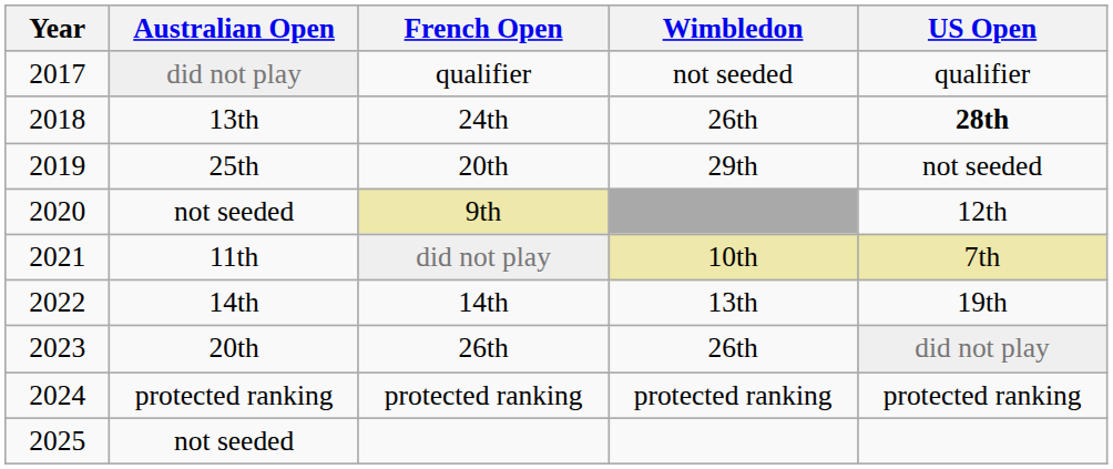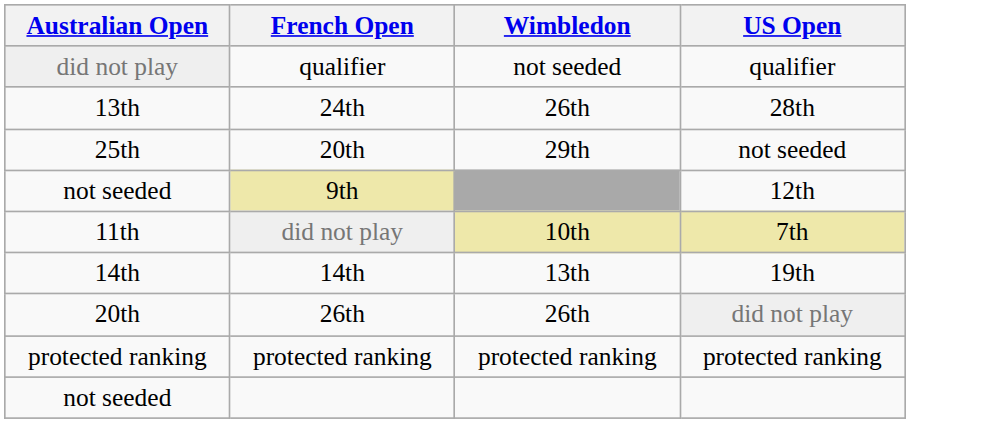 <table class=wikitable style=font-size:97%;text-align:center>
 <tr>
-<th width=50>Year</th>
 <th width=130><a href='#'>Australian Open</a></th>
 <th width=130><a href='#'>French Open</a></th>
 <th width=130><a href='#'>Wimbledon</a></th>
 <th width=130><a href='#'>US Open</a></th>
 </tr>
 <tr>
-<td>2017</td>
 <td style="color:#767676; background:#efefef">did not play</td>
 <td>qualifier</td>
 <td>not seeded</td>
 <td>qualifier</td>
 </tr>
 <tr>
-<td>2018</td>
 <td>13th</td>
 <td>24th</td>
 <td>26th</td>
-<td><strong>28th</strong></td>
+<td>28th</td>
 </tr>
 <tr>
-<td>2019</td>
 <td>25th</td>
 <td>20th</td>
 <td>29th</td>
 <td>not seeded</td>
 </tr>
 <tr>
-<td>2020</td>
 <td>not seeded</td>
 <td bgcolor=eee8aa>9th</td>
 <td bgcolor="darkgray"></td>
 <td>12th</td>
 </tr>
 <tr>
-<td>2021</td>
 <td>11th</td>
 <td style="color:#767676; background:#efefef">did not play</td>
 <td bgcolor=eee8aa>10th</td>
 <td bgcolor=eee8aa>7th</td>
 </tr>
 <tr>
-<td>2022</td>
 <td>14th</td>
 <td>14th</td>
 <td>13th</td>
 <td>19th</td>
 </tr>
 <tr>
-<td>2023</td>
 <td>20th</td>
 <td>26th</td>
 <td>26th</td>
 <td style="color:#767676; background:#efefef">did not play</td>
 </tr>
 <tr>
-<td>2024</td>
 <td>protected ranking</td>
 <td>protected ranking</td>
 <td>protected ranking</td>
 <td>protected ranking</td>
 </tr>
 <tr>
-<td>2025</td>
 <td>not seeded</td>
 <td></td>
 <td></td>
 <td></td>
 </tr>
 </table>
